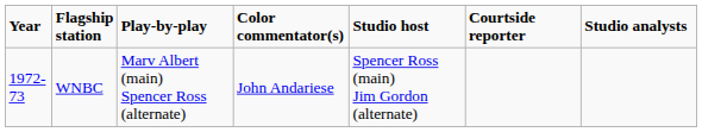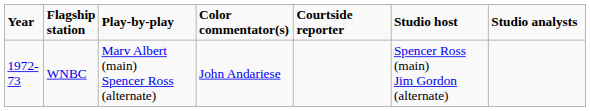 <table class="wikitable">
 <tr>
 <td width="40"><strong>Year</strong></td>
 <td width="40"><strong>Flagship station</strong></td>
 <td width="110"><strong>Play-by-play</strong></td>
 <td width="110"><strong>Color commentator(s)</strong></td>
+<td width="110"><strong>Courtside reporter</strong></td>
 <td width="110"><strong>Studio host</strong></td>
-<td width="110"><strong>Courtside reporter</strong></td>
 <td width="110"><strong>Studio analysts</strong></td>
 </tr>
 <tr>
 <td><a href='#'>1972-73</a></td>
 <td><a href='#'>WNBC</a></td>
 <td><a href='#'>Marv Albert</a> (main)<br><a href='#'>Spencer Ross</a> (alternate)</td>
 <td><a href='#'>John Andariese</a></td>
+<td></td>
 <td><a href='#'>Spencer Ross</a> (main)<br><a href='#'>Jim Gordon</a> (alternate)</td>
-<td></td>
 <td></td>
 </tr>
 </table>
